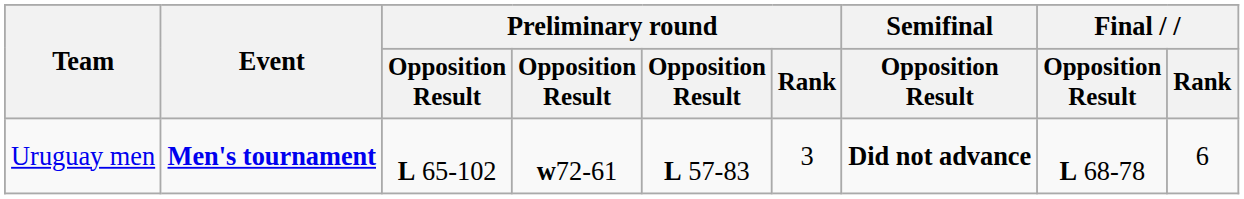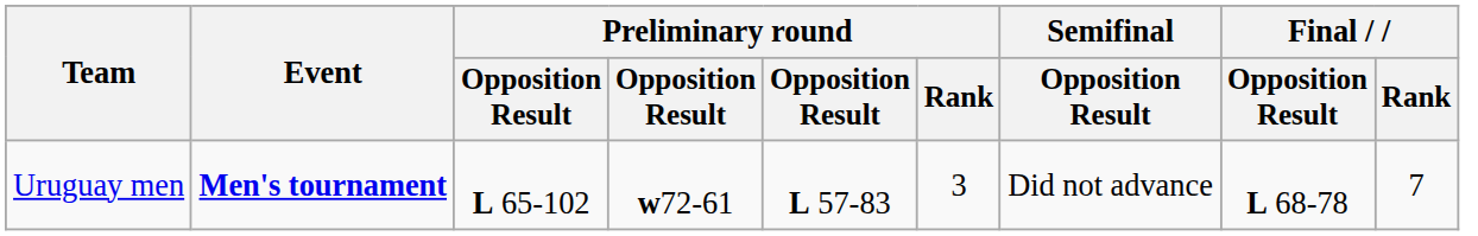 <table class=wikitable style=font-size:90%;text-align:center>
 <tr>
 <th rowspan=2>Team</th>
 <th rowspan=2>Event</th>
 <th colspan=4>Preliminary round</th>
 <th>Semifinal</th>
 <th colspan=2>Final /  / </th>
 </tr>
 <tr style=font-size:95%>
 <th>Opposition<br>Result</th>
 <th>Opposition<br>Result</th>
 <th>Opposition<br>Result</th>
 <th>Rank</th>
 <th>Opposition<br>Result</th>
 <th>Opposition<br>Result</th>
 <th>Rank</th>
 </tr>
 <tr>
 <td align=left><a href='#'>Uruguay men</a></td>
 <td align=left><strong><a href='#'>Men's tournament</a></strong></td>
 <td><br> <strong>L</strong> 65-102</td>
 <td><br> <strong>w</strong>72-61</td>
 <td><br> <strong>L</strong> 57-83</td>
 <td>3</td>
-<td><strong>Did not advance</strong></td>
+<td>Did not advance</td>
 <td><br><strong>L</strong> 68-78</td>
-<td>6</td>
+<td>7</td>
 </tr>
 </table>
